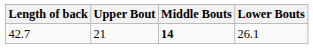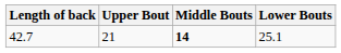 <table class="wikitable" style="Margin:auto">
 <tr>
 <th>Length of back</th>
 <th>Upper Bout</th>
 <th>Middle Bouts</th>
 <th>Lower Bouts</th>
 </tr>
 <tr>
 <td>42.7</td>
 <td>21</td>
 <td><strong>14</strong></td>
-<td>26.1</td>
+<td>25.1</td>
 </tr>
 </table>
